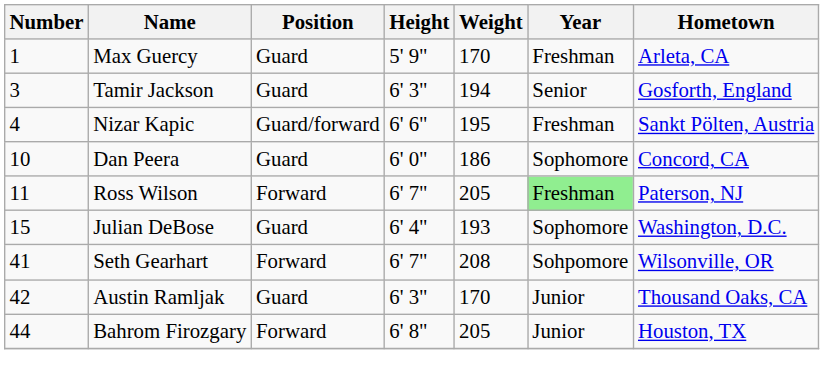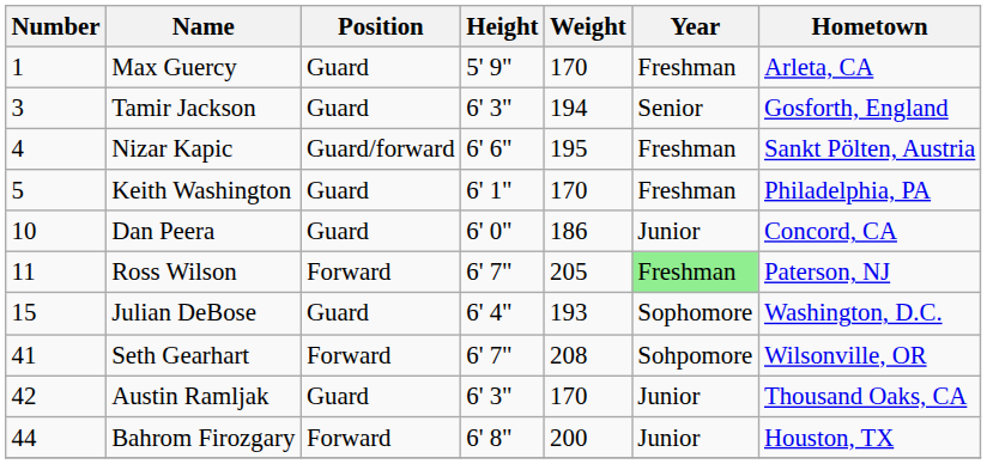 <table class="wikitable" style="font-size: 95%;">
 <tr>
 <th>Number</th>
 <th>Name</th>
 <th>Position</th>
 <th>Height</th>
 <th>Weight</th>
 <th>Year</th>
 <th>Hometown</th>
 </tr>
 <tr>
 <td>1</td>
 <td>Max Guercy</td>
 <td>Guard</td>
 <td>5' 9"</td>
 <td>170</td>
 <td>Freshman</td>
 <td><a href='#'>Arleta, CA</a></td>
 </tr>
 <tr>
 <td>3</td>
 <td>Tamir Jackson</td>
 <td>Guard</td>
 <td>6' 3"</td>
 <td>194</td>
 <td>Senior</td>
 <td><a href='#'>Gosforth, England</a></td>
 </tr>
 <tr>
 <td>4</td>
 <td>Nizar Kapic</td>
 <td>Guard/forward</td>
 <td>6' 6"</td>
 <td>195</td>
 <td>Freshman</td>
 <td><a href='#'>Sankt Pölten, Austria</a></td>
 </tr>
 <tr>
+<td>5</td>
+<td>Keith Washington</td>
+<td>Guard</td>
+<td>6' 1"</td>
+<td>170</td>
+<td>Freshman</td>
+<td><a href='#'>Philadelphia, PA</a></td>
+</tr>
+<tr>
 <td>10</td>
 <td>Dan Peera</td>
 <td>Guard</td>
 <td>6' 0"</td>
 <td>186</td>
-<td>Sophomore</td>
+<td>Junior</td>
 <td><a href='#'>Concord, CA</a></td>
 </tr>
 <tr>
 <td>11</td>
 <td>Ross Wilson</td>
 <td>Forward</td>
 <td>6' 7"</td>
 <td>205</td>
 <td style="background: lightgreen;">Freshman</td>
 <td><a href='#'>Paterson, NJ</a></td>
 </tr>
 <tr>
 <td>15</td>
 <td>Julian DeBose</td>
 <td>Guard</td>
 <td>6' 4"</td>
 <td>193</td>
 <td>Sophomore</td>
 <td><a href='#'>Washington, D.C.</a></td>
 </tr>
 <tr>
 <td>41</td>
 <td>Seth Gearhart</td>
 <td>Forward</td>
 <td>6' 7"</td>
 <td>208</td>
 <td>Sohpomore</td>
 <td><a href='#'>Wilsonville, OR</a></td>
 </tr>
 <tr>
 <td>42</td>
 <td>Austin Ramljak</td>
 <td>Guard</td>
 <td>6' 3"</td>
 <td>170</td>
 <td>Junior</td>
 <td><a href='#'>Thousand Oaks, CA</a></td>
 </tr>
 <tr>
 <td>44</td>
 <td>Bahrom Firozgary</td>
 <td>Forward</td>
 <td>6' 8"</td>
-<td>205</td>
+<td>200</td>
 <td>Junior</td>
 <td><a href='#'>Houston, TX</a></td>
 </tr>
 <tr>
 </tr>
 </table>
